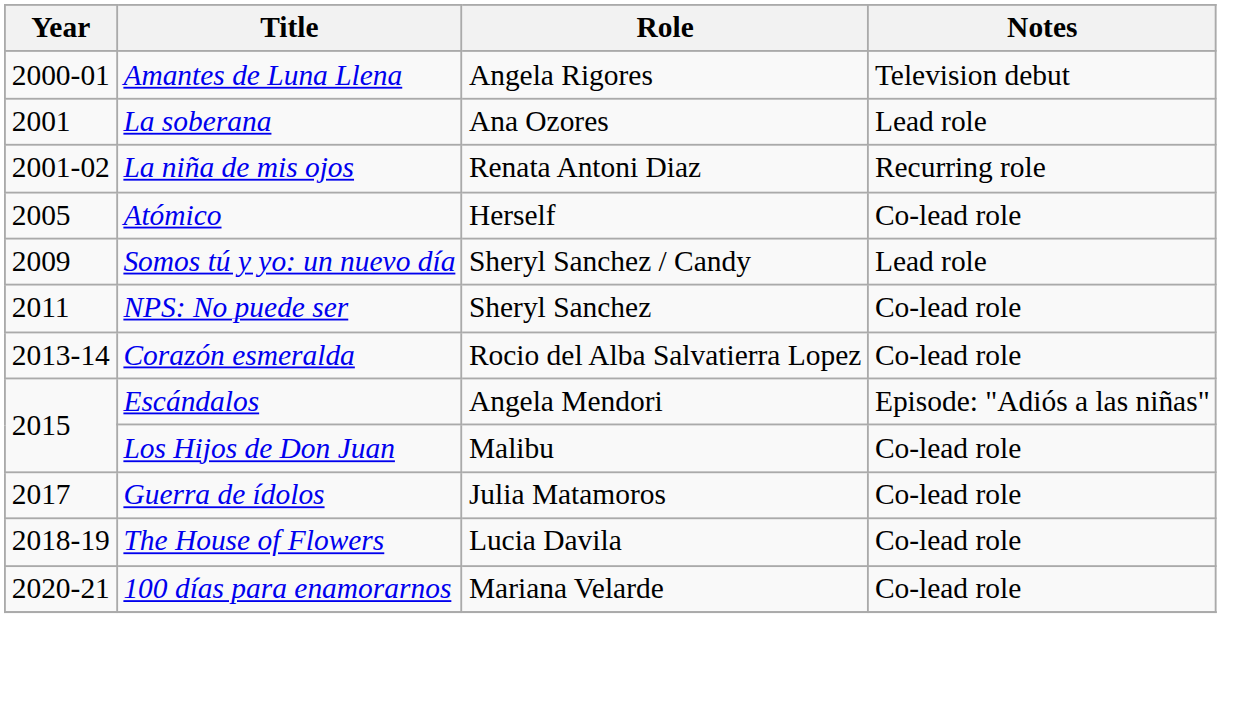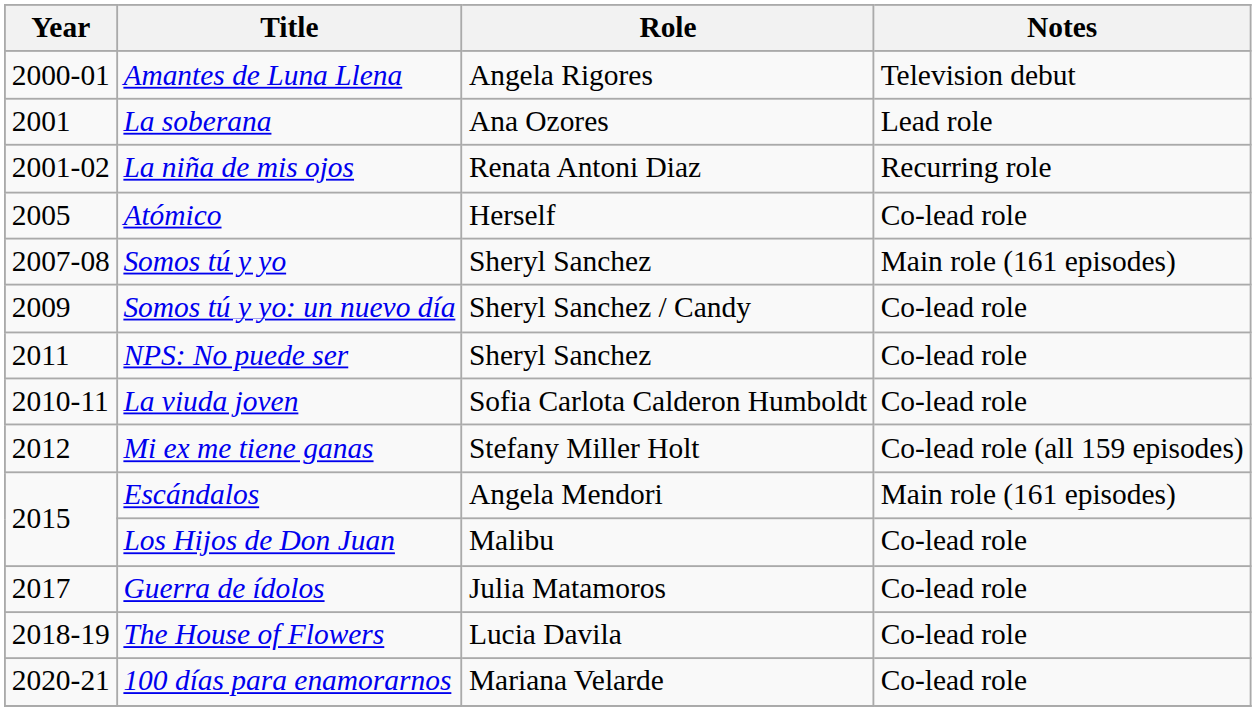 <table class="wikitable sortable">
 <tr>
 <th>Year</th>
 <th>Title</th>
 <th>Role</th>
 <th class="unsortable">Notes</th>
 </tr>
 <tr>
 <td>2000-01</td>
 <td><em><a href='#'>Amantes de Luna Llena</a></em></td>
 <td>Angela Rigores</td>
 <td>Television debut</td>
 </tr>
 <tr>
 <td>2001</td>
 <td><em><a href='#'>La soberana</a></em></td>
 <td>Ana Ozores</td>
 <td>Lead role</td>
 </tr>
 <tr>
 <td>2001-02</td>
 <td><em><a href='#'>La niña de mis ojos</a></em></td>
 <td>Renata Antoni Diaz</td>
 <td>Recurring role</td>
 </tr>
 <tr>
 <td>2005</td>
 <td><em><a href='#'>Atómico</a></em></td>
 <td>Herself</td>
 <td>Co-lead role</td>
 </tr>
 <tr>
+<td>2007-08</td>
+<td><em><a href='#'>Somos tú y yo</a></em></td>
+<td>Sheryl Sanchez</td>
+<td>Main role (161 episodes)</td>
+</tr>
+<tr>
 <td>2009</td>
 <td><em><a href='#'>Somos tú y yo: un nuevo día</a></em></td>
 <td>Sheryl Sanchez / Candy</td>
-<td>Lead role</td>
+<td>Co-lead role</td>
 </tr>
 <tr>
 <td>2011</td>
 <td><em><a href='#'>NPS: No puede ser</a></em> </td>
 <td>Sheryl Sanchez</td>
 <td>Co-lead role</td>
 </tr>
 <tr>
-<td>2013-14</td>
-<td><em><a href='#'>Corazón esmeralda</a></em> </td>
-<td>Rocio del Alba Salvatierra Lopez</td>
+<td>2010-11</td>
+<td><em><a href='#'>La viuda joven</a></em></td>
+<td>Sofia Carlota Calderon Humboldt</td>
 <td>Co-lead role</td>
+</tr>
+<tr>
+<td>2012</td>
+<td><em><a href='#'>Mi ex me tiene ganas</a></em> </td>
+<td>Stefany Miller Holt</td>
+<td>Co-lead role (all 159 episodes)</td>
 </tr>
 <tr>
 <td rowspan=2>2015</td>
 <td><em><a href='#'>Escándalos</a></em></td>
 <td>Angela Mendori</td>
-<td>Episode: "Adiós a las niñas"</td>
+<td>Main role (161 episodes)</td>
 </tr>
 <tr>
 <td><em><a href='#'>Los Hijos de Don Juan</a></em></td>
 <td>Malibu</td>
 <td>Co-lead role</td>
 </tr>
 <tr>
 <td>2017</td>
 <td><em><a href='#'>Guerra de ídolos</a></em></td>
 <td>Julia Matamoros</td>
 <td>Co-lead role</td>
 </tr>
 <tr>
 <td>2018-19</td>
 <td><em><a href='#'>The House of Flowers</a></em></td>
 <td>Lucia Davila</td>
 <td>Co-lead role</td>
 </tr>
 <tr>
 <td>2020-21</td>
 <td><em><a href='#'>100 días para enamorarnos</a></em></td>
 <td>Mariana Velarde</td>
 <td>Co-lead role</td>
 </tr>
 <tr>
 </tr>
 </table>
